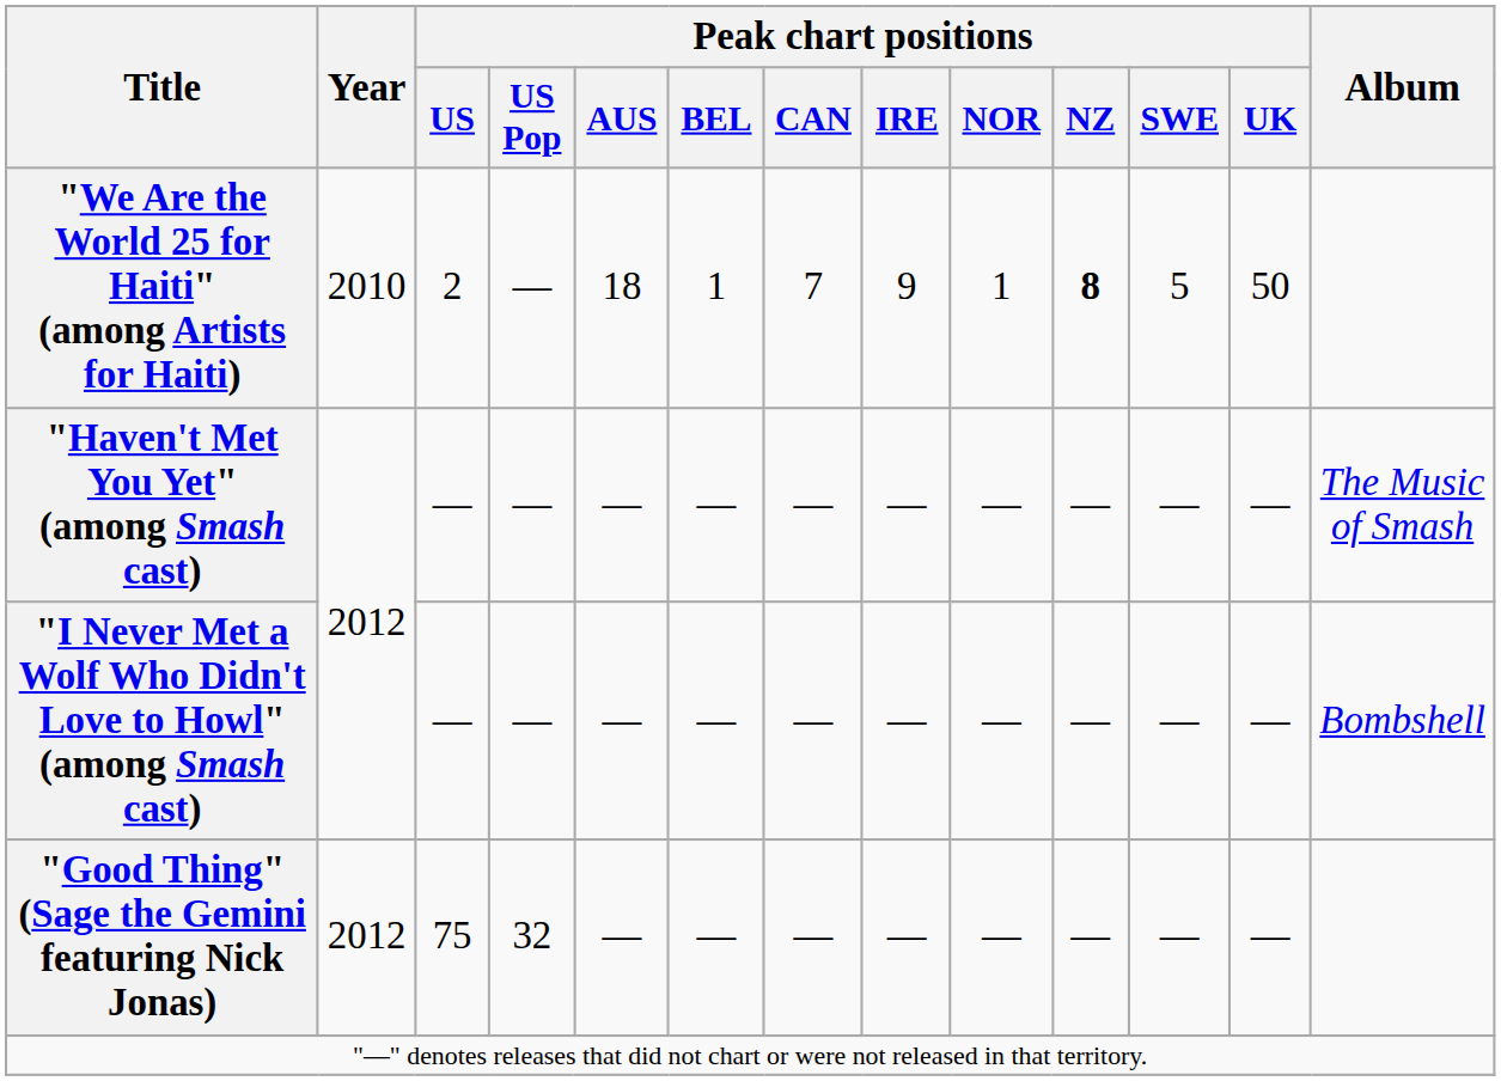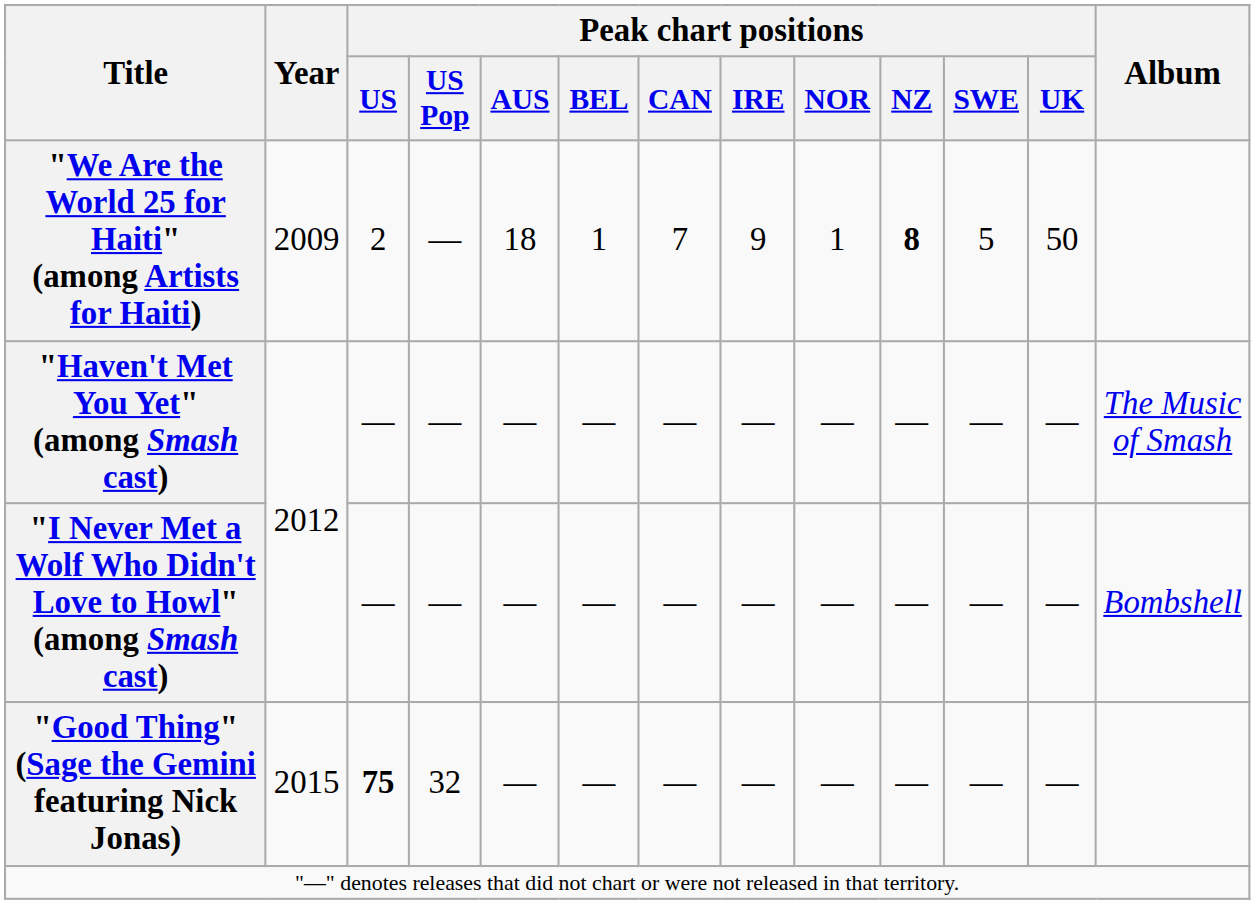 <table class="wikitable plainrowheaders" style="text-align:center;">
 <tr>
 <th scope="col" rowspan="2" style="width:21em;">Title</th>
 <th scope="col" rowspan="2">Year</th>
 <th scope="col" colspan="10">Peak chart positions</th>
 <th scope="col" rowspan="2">Album</th>
 </tr>
 <tr>
 <th scope="col" style="width:3em;font-size:90%;"><a href='#'>US</a><br></th>
 <th scope="col" style="width:3em;font-size:90%;"><a href='#'>US<br>Pop</a><br></th>
 <th scope="col" style="width:3em;font-size:90%;"><a href='#'>AUS</a><br></th>
 <th scope="col" style="width:3em;font-size:90%;"><a href='#'>BEL</a><br></th>
 <th scope="col" style="width:3em;font-size:90%;"><a href='#'>CAN</a><br></th>
 <th scope="col" style="width:3em;font-size:90%;"><a href='#'>IRE</a><br></th>
 <th scope="col" style="width:3em;font-size:90%;"><a href='#'>NOR</a><br></th>
 <th scope="col" style="width:3em;font-size:90%;"><a href='#'>NZ</a><br></th>
 <th scope="col" style="width:3em;font-size:90%;"><a href='#'>SWE</a><br></th>
 <th scope="col" style="width:3em;font-size:90%;"><a href='#'>UK</a><br></th>
 </tr>
 <tr>
 <th scope="row">"<a href='#'>We Are the World 25 for Haiti</a>"<br><span>(among <a href='#'>Artists for Haiti</a>)</span></th>
-<td>2010</td>
+<td>2009</td>
 <td>2</td>
 <td>—</td>
 <td>18</td>
 <td>1</td>
 <td>7</td>
 <td>9</td>
 <td>1</td>
 <td><strong>8</strong></td>
 <td>5</td>
 <td>50</td>
 <td></td>
 </tr>
 <tr>
 <th scope="row">"<a href='#'>Haven't Met You Yet</a>"<br><span>(among <a href='#'><em>Smash</em> cast</a>)</span></th>
 <td rowspan="2">2012</td>
 <td>—</td>
 <td>—</td>
 <td>—</td>
 <td>—</td>
 <td>—</td>
 <td>—</td>
 <td>—</td>
 <td>—</td>
 <td>—</td>
 <td>—</td>
 <td><em><a href='#'>The Music of Smash</a></em></td>
 </tr>
 <tr>
 <th scope="row">"<a href='#'>I Never Met a Wolf Who Didn't Love to Howl</a>"<br><span>(among <a href='#'><em>Smash</em> cast</a>)</span></th>
 <td>—</td>
 <td>—</td>
 <td>—</td>
 <td>—</td>
 <td>—</td>
 <td>—</td>
 <td>—</td>
 <td>—</td>
 <td>—</td>
 <td>—</td>
 <td><em><a href='#'>Bombshell</a></em></td>
 </tr>
 <tr>
 <th scope="row">"<a href='#'>Good Thing</a>"<br><span>(<a href='#'>Sage the Gemini</a> featuring Nick Jonas)</span></th>
-<td>2012</td>
-<td>75</td>
+<td>2015</td>
+<td><strong>75</strong></td>
 <td>32</td>
 <td>—</td>
 <td>—</td>
 <td>—</td>
 <td>—</td>
 <td>—</td>
 <td>—</td>
 <td>—</td>
 <td>—</td>
 <td></td>
 </tr>
 <tr>
 <td align="center" colspan="15" style="font-size:8pt">"—" denotes releases that did not chart or were not released in that territory.</td>
 </tr>
 </table>
